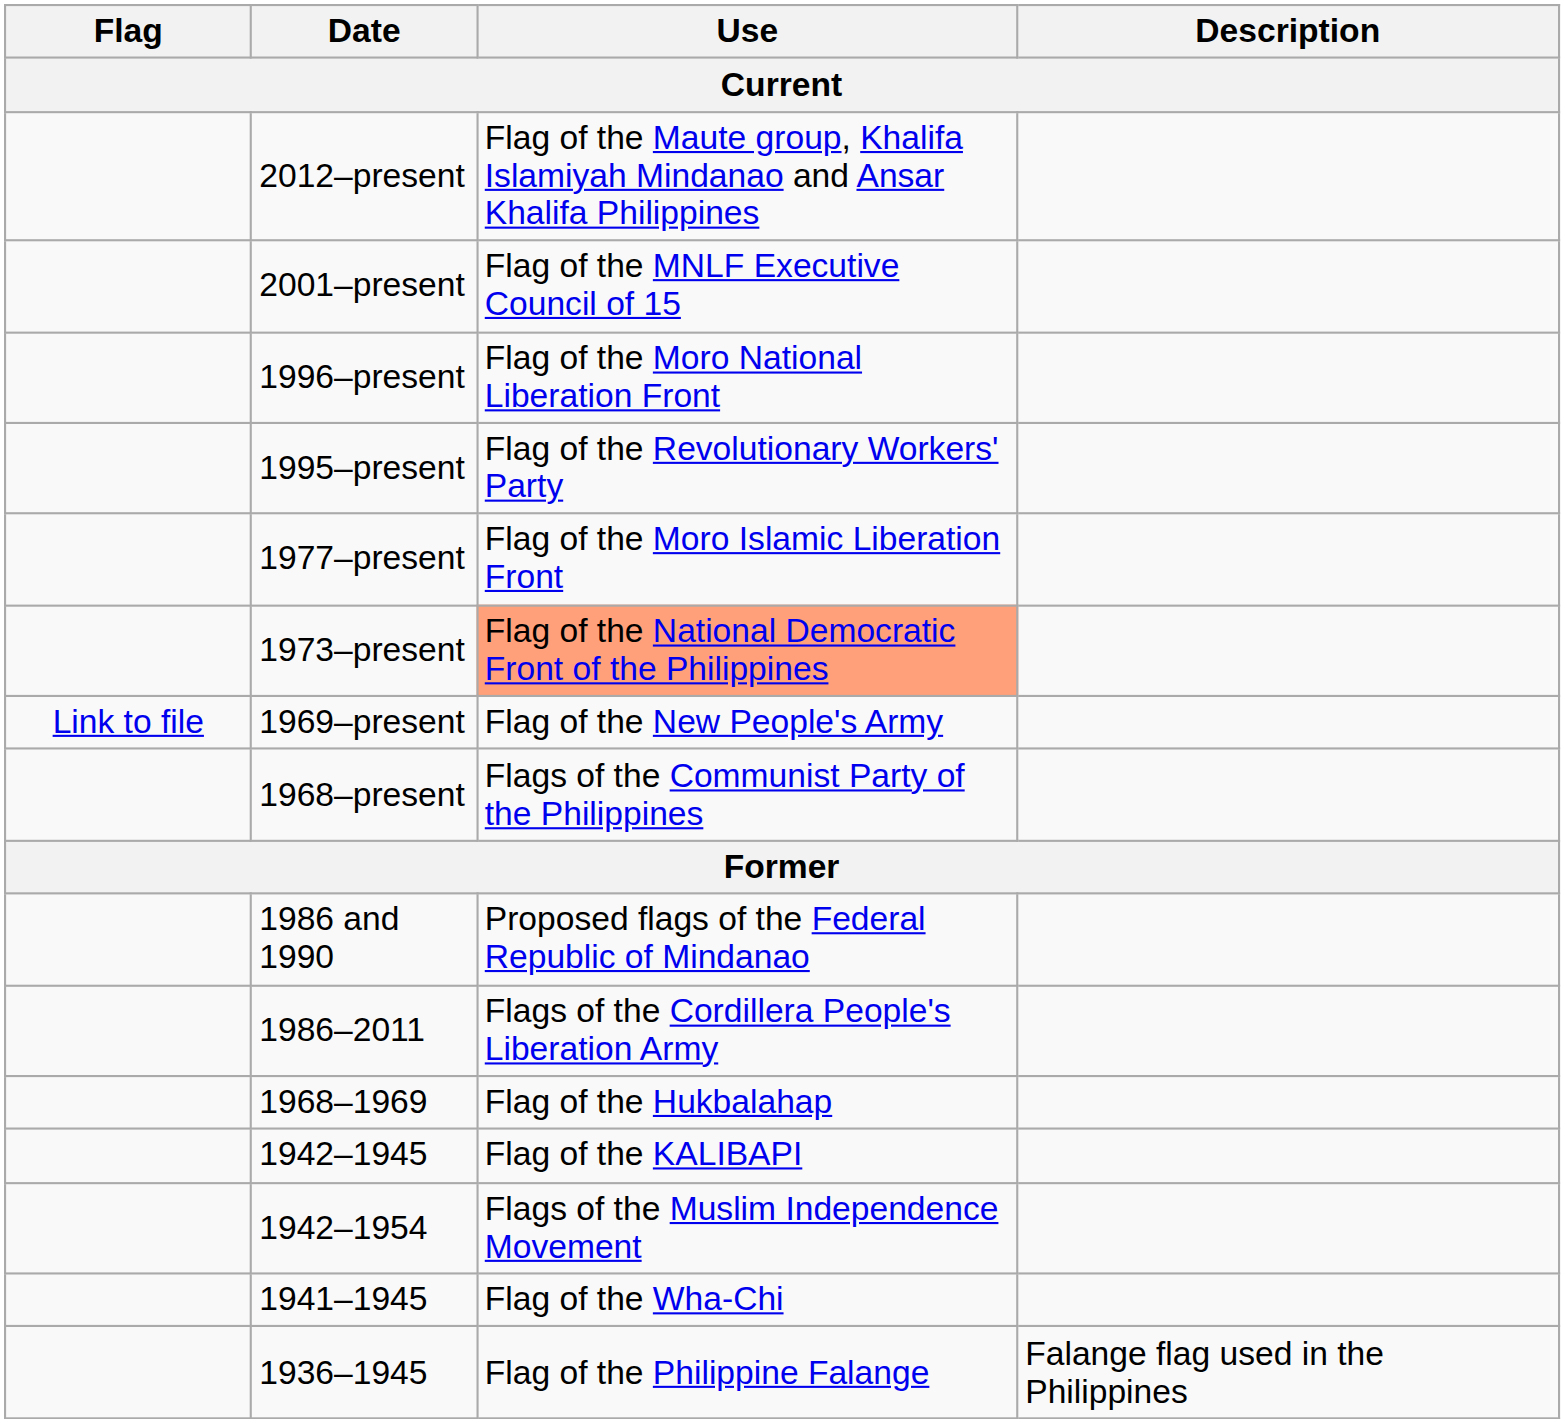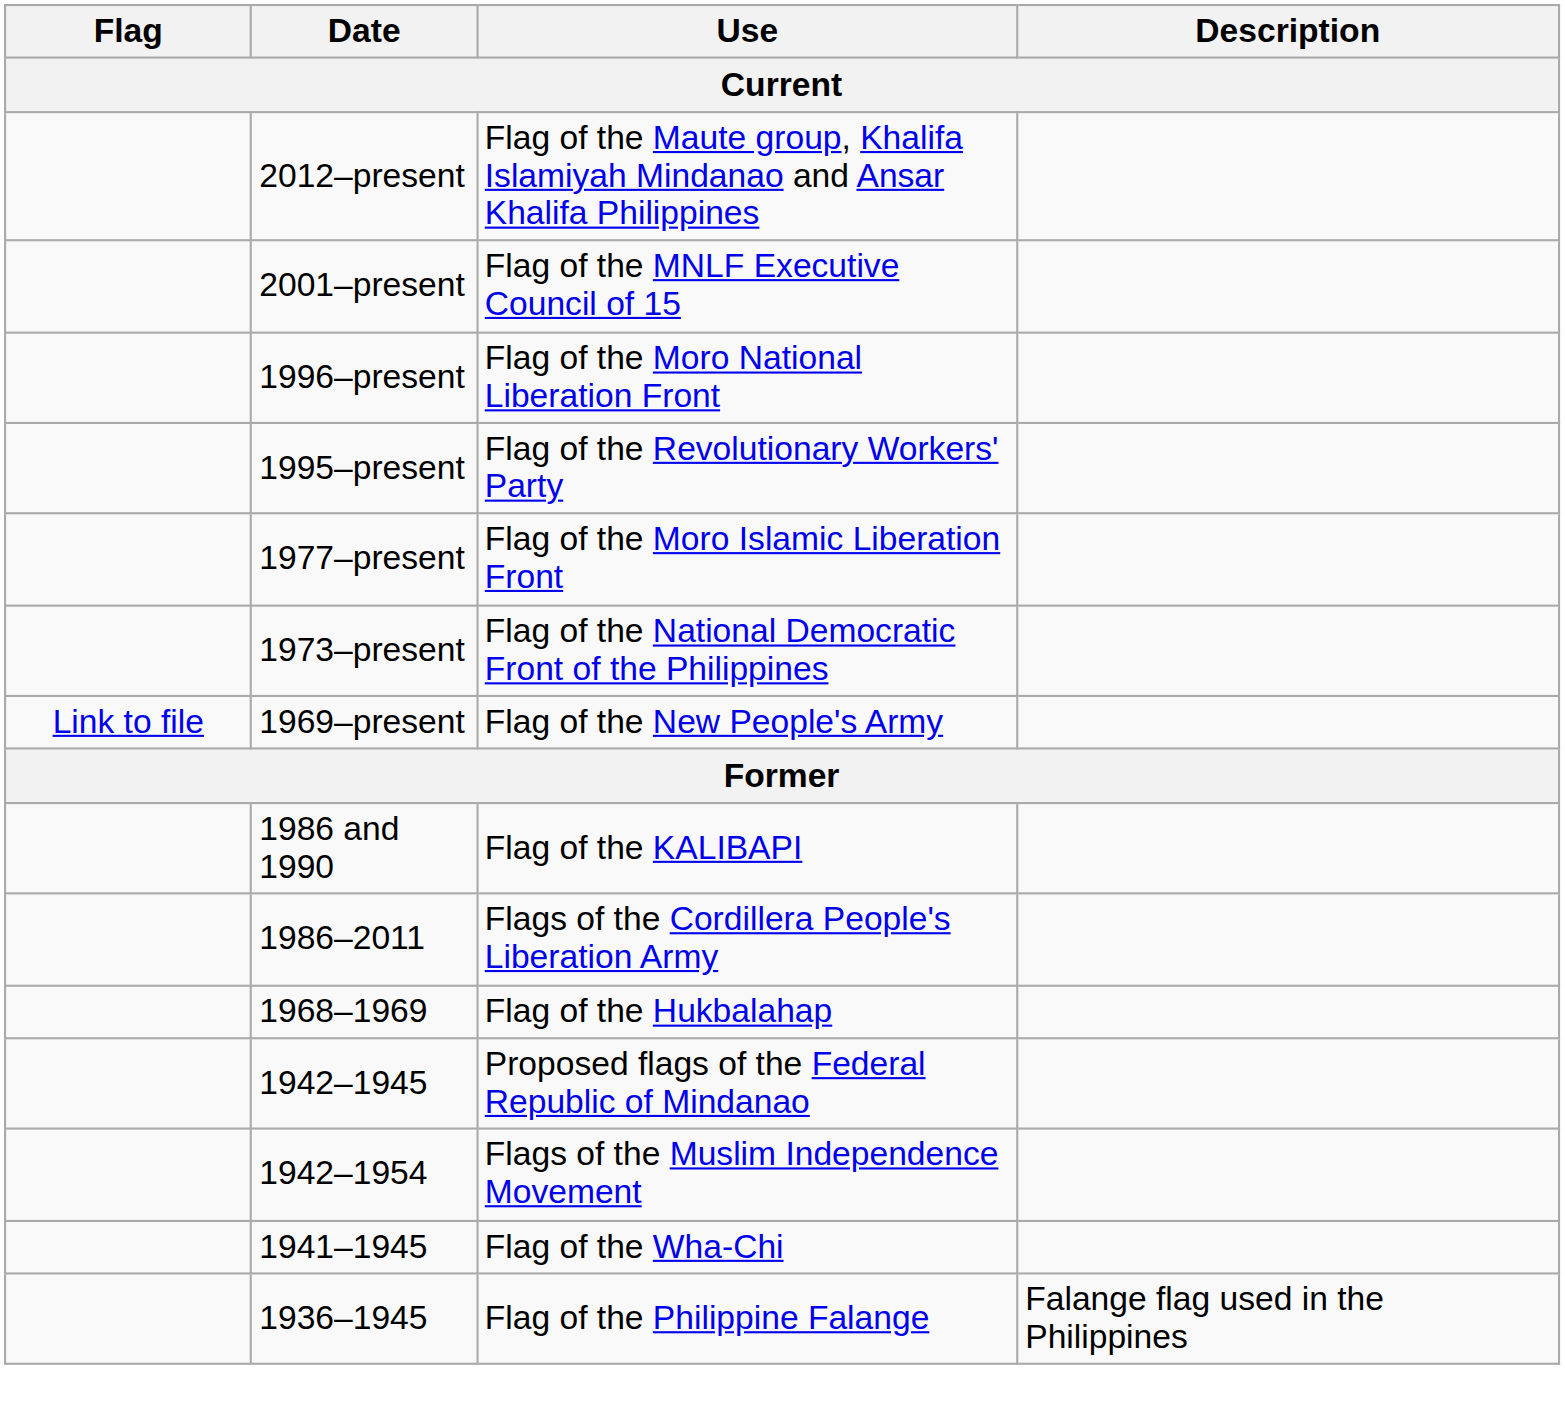 <table class="wikitable">
 <tr>
 <th style="width:110px;">Flag</th>
 <th style="width:100px;">Date</th>
 <th style="width:250px;">Use</th>
 <th style="width:250px;">Description</th>
 </tr>
 <tr>
 <th colspan="4">Current</th>
 </tr>
 <tr>
 <td></td>
 <td>2012–present</td>
 <td>Flag of the <a href='#'>Maute group</a>, <a href='#'>Khalifa Islamiyah Mindanao</a> and <a href='#'>Ansar Khalifa Philippines</a></td>
 <td></td>
 </tr>
 <tr>
 <td></td>
 <td>2001–present</td>
 <td>Flag of the <a href='#'>MNLF Executive Council of 15</a></td>
 <td></td>
 </tr>
 <tr>
 <td></td>
 <td>1996–present</td>
 <td>Flag of the <a href='#'>Moro National Liberation Front</a></td>
 <td></td>
 </tr>
 <tr>
 <td></td>
 <td>1995–present</td>
 <td>Flag of the <a href='#'>Revolutionary Workers' Party</a></td>
 <td></td>
 </tr>
 <tr>
 <td></td>
 <td>1977–present</td>
 <td>Flag of the <a href='#'>Moro Islamic Liberation Front</a></td>
 <td></td>
 </tr>
 <tr>
 <td></td>
 <td>1973–present</td>
-<td style="background: lightsalmon;">Flag of the <a href='#'>National Democratic Front of the Philippines</a></td>
+<td>Flag of the <a href='#'>National Democratic Front of the Philippines</a></td>
 <td></td>
 </tr>
 <tr>
 <td style="text-align:center;"><a href='#'>Link to file</a></td>
 <td>1969–present</td>
 <td>Flag of the <a href='#'>New People's Army</a></td>
 <td></td>
 </tr>
 <tr>
-<td><br></td>
-<td>1968–present</td>
-<td>Flags of the <a href='#'>Communist Party of the Philippines</a></td>
-<td></td>
-</tr>
-<tr>
 <th colspan="4">Former</th>
 </tr>
 <tr>
 <td><br><br></td>
 <td>1986 and 1990</td>
-<td>Proposed flags of the <a href='#'>Federal Republic of Mindanao</a></td>
+<td>Flag of the <a href='#'>KALIBAPI</a></td>
 <td></td>
 </tr>
 <tr>
 <td></td>
 <td>1986–2011</td>
 <td>Flags of the <a href='#'>Cordillera People's Liberation Army</a></td>
 <td></td>
 </tr>
 <tr>
 <td></td>
 <td>1968–1969</td>
 <td>Flag of the <a href='#'>Hukbalahap</a></td>
 <td></td>
 </tr>
 <tr>
 <td></td>
 <td>1942–1945</td>
-<td>Flag of the <a href='#'>KALIBAPI</a></td>
+<td>Proposed flags of the <a href='#'>Federal Republic of Mindanao</a></td>
 <td></td>
 </tr>
 <tr>
 <td></td>
 <td>1942–1954</td>
 <td>Flags of the <a href='#'>Muslim Independence Movement</a></td>
 <td></td>
 </tr>
 <tr>
 <td></td>
 <td>1941–1945</td>
 <td>Flag of the <a href='#'>Wha-Chi</a></td>
 <td></td>
 </tr>
 <tr>
 <td></td>
 <td>1936–1945</td>
 <td>Flag of the <a href='#'>Philippine Falange</a></td>
 <td>Falange flag used in the Philippines</td>
 </tr>
 </table>
